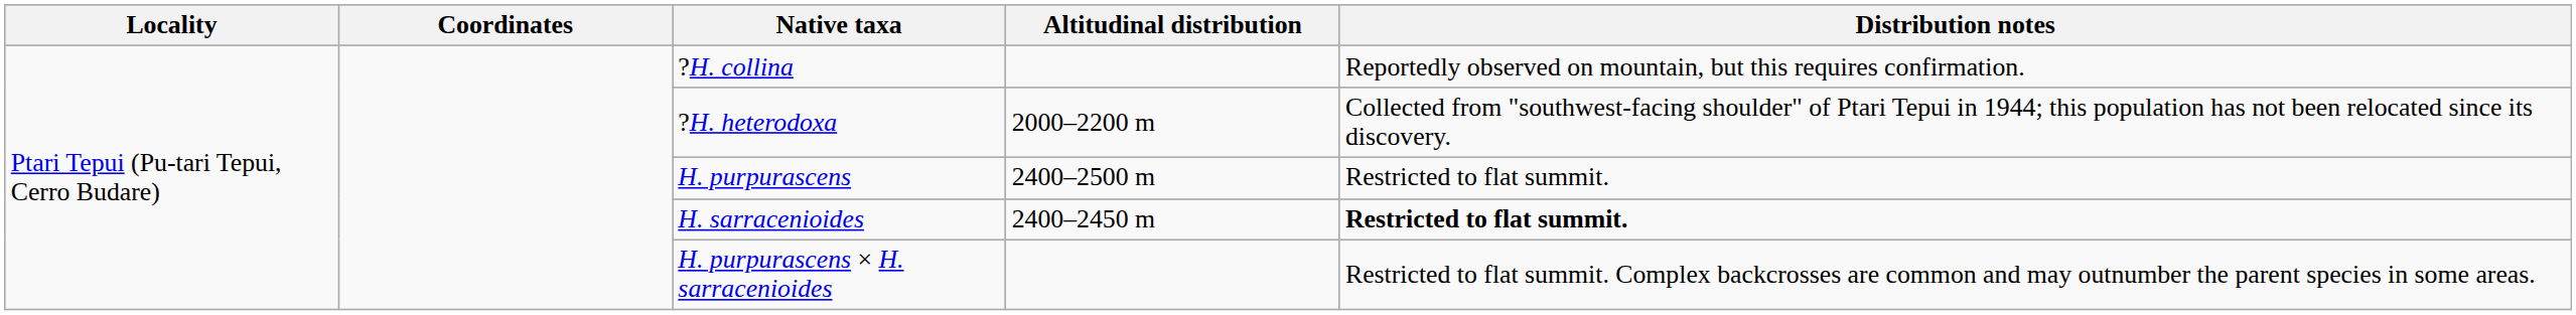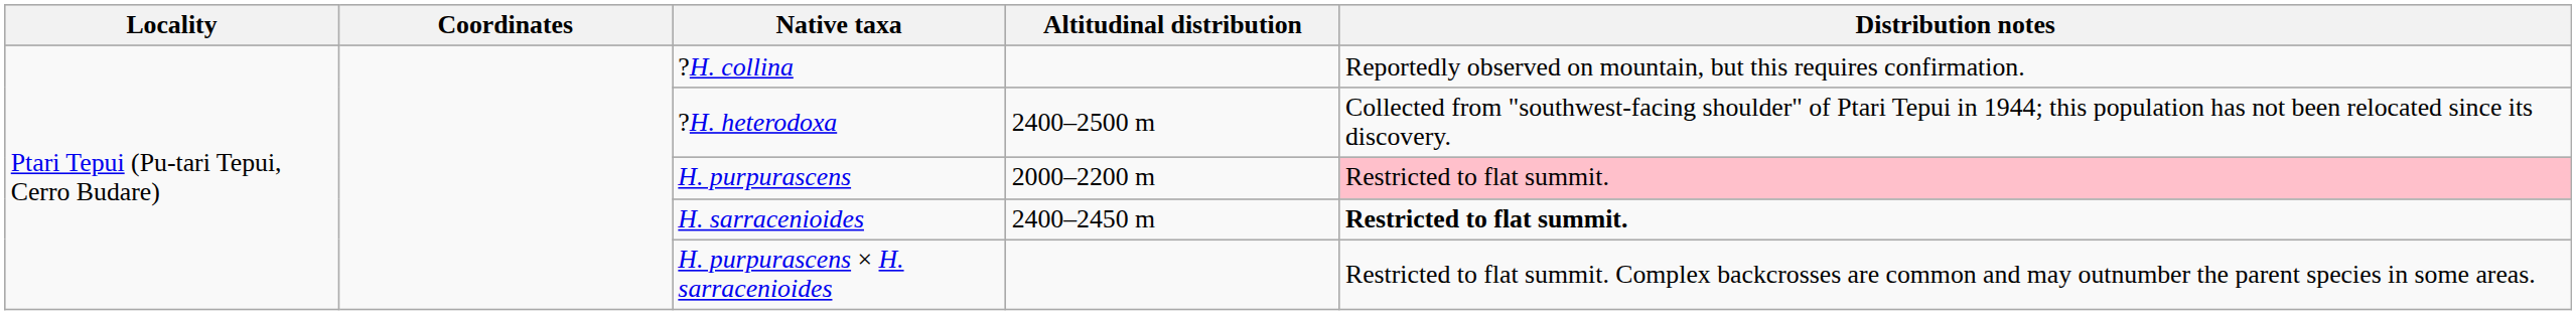 <table class="wikitable" style="width: 100%">
 <tr>
 <th scope="col" width="13%">Locality</th>
 <th scope="col" width="13%">Coordinates</th>
 <th scope="col" width="13%">Native taxa</th>
 <th scope="col" width="13%">Altitudinal distribution</th>
 <th scope="col" width="48%">Distribution notes</th>
 </tr>
 <tr>
 <td rowspan="5"><a href='#'>Ptari Tepui</a> (Pu-tari Tepui, Cerro Budare)</td>
 <td rowspan="5"></td>
 <td>?<em><a href='#'>H. collina</a></em></td>
 <td></td>
 <td>Reportedly observed on mountain, but this requires confirmation.</td>
 </tr>
 <tr>
 <td>?<em><a href='#'>H. heterodoxa</a></em></td>
-<td>2000–2200 m</td>
+<td>2400–2500 m</td>
 <td>Collected from "southwest-facing shoulder" of Ptari Tepui in 1944; this population has not been relocated since its discovery.</td>
 </tr>
 <tr>
 <td><em><a href='#'>H. purpurascens</a></em></td>
-<td>2400–2500 m</td>
-<td>Restricted to flat summit.</td>
+<td>2000–2200 m</td>
+<td style="background: pink;">Restricted to flat summit.</td>
 </tr>
 <tr>
 <td><em><a href='#'>H. sarracenioides</a></em></td>
 <td>2400–2450 m</td>
 <td><strong>Restricted to flat summit.</strong></td>
 </tr>
 <tr>
 <td><em><a href='#'>H. purpurascens</a></em> × <em><a href='#'>H. sarracenioides</a></em></td>
 <td></td>
 <td>Restricted to flat summit. Complex backcrosses are common and may outnumber the parent species in some areas.</td>
 </tr>
 </table>
